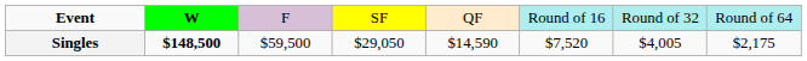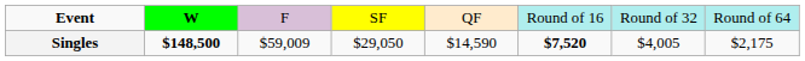 <table class=wikitable style=font-size:95%;text-align:center>
 <tr>
 <td style="width:130px"><strong>Event</strong></td>
 <td style="width:85px; background:lime"><strong>W</strong></td>
 <td style="width:85px; background:thistle">F</td>
 <td style="width:85px; background:#ffff00">SF</td>
 <td style="width:85px; background:#ffebcd">QF</td>
 <td style="width:85px; background:#afeeee">Round of 16</td>
 <td style="width:85px; background:#afeeee">Round of 32</td>
 <td style="width:85px; background:#afeeee">Round of 64</td>
 </tr>
 <tr>
 <th style=background:#f3f3f3>Singles</th>
 <td><strong>$148,500</strong></td>
-<td>$59,500</td>
+<td>$59,009</td>
 <td>$29,050</td>
 <td>$14,590</td>
-<td>$7,520</td>
+<td><strong>$7,520</strong></td>
 <td>$4,005</td>
 <td>$2,175</td>
 </tr>
 </table>
